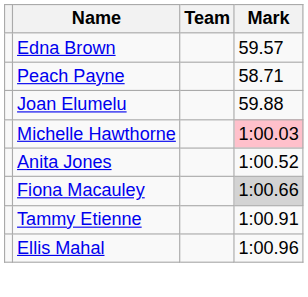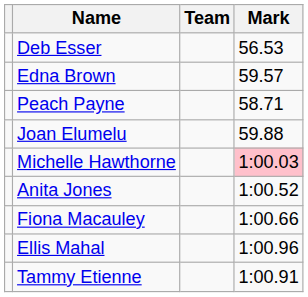 <table class=wikitable>
 <tr>
 <th></th>
 <th>Name</th>
 <th>Team</th>
 <th>Mark</th>
+</tr>
+<tr>
+<td></td>
+<td><a href='#'>Deb Esser</a></td>
+<td></td>
+<td>56.53</td>
 </tr>
 <tr>
 <td></td>
 <td><a href='#'>Edna Brown</a></td>
 <td></td>
 <td>59.57</td>
 </tr>
 <tr>
 <td></td>
 <td><a href='#'>Peach Payne</a></td>
 <td></td>
 <td>58.71</td>
 </tr>
 <tr>
 <td></td>
 <td><a href='#'>Joan Elumelu</a></td>
 <td></td>
 <td>59.88</td>
 </tr>
 <tr>
 <td></td>
 <td><a href='#'>Michelle Hawthorne</a></td>
 <td></td>
 <td style="background: pink;">1:00.03</td>
 </tr>
 <tr>
 <td></td>
 <td><a href='#'>Anita Jones</a></td>
 <td></td>
 <td>1:00.52</td>
 </tr>
 <tr>
 <td></td>
 <td><a href='#'>Fiona Macauley</a></td>
 <td></td>
-<td style="background: lightgrey;">1:00.66</td>
+<td>1:00.66</td>
+</tr>
+<tr>
+<td></td>
+<td><a href='#'>Ellis Mahal</a></td>
+<td></td>
+<td>1:00.96</td>
 </tr>
 <tr>
 <td></td>
 <td><a href='#'>Tammy Etienne</a></td>
 <td></td>
 <td>1:00.91</td>
 </tr>
-<tr>
-<td></td>
-<td><a href='#'>Ellis Mahal</a></td>
-<td></td>
-<td>1:00.96</td>
-</tr>
 </table>
